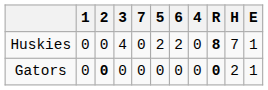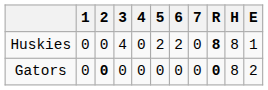 <table align = right border="2" cellpadding="4" cellspacing="0" style="margin: 1em 1em 1em 1em; background: #F9F9F9; border: 1px #aaa solid; border-collapse: collapse;">
 <tr align=center style="background: #F2F2F2;">
 <th></th>
 <th>1</th>
 <th>2</th>
 <th>3</th>
-<th>7</th>
+<th>4</th>
 <th>5</th>
 <th>6</th>
-<th>4</th>
+<th>7</th>
 <th>R</th>
 <th>H</th>
 <th>E</th>
 </tr>
 <tr align=center>
 <td>Huskies</td>
 <td>0</td>
 <td>0</td>
 <td>4</td>
 <td>0</td>
 <td>2</td>
 <td>2</td>
 <td>0</td>
 <td><strong>8</strong></td>
-<td>7</td>
+<td>8</td>
 <td>1</td>
 </tr>
 <tr align=center>
 <td>Gators</td>
 <td>0</td>
 <td><strong>0</strong></td>
 <td>0</td>
 <td>0</td>
 <td>0</td>
 <td>0</td>
 <td>0</td>
 <td><strong>0</strong></td>
+<td>8</td>
 <td>2</td>
-<td>1</td>
 </tr>
 </table>
